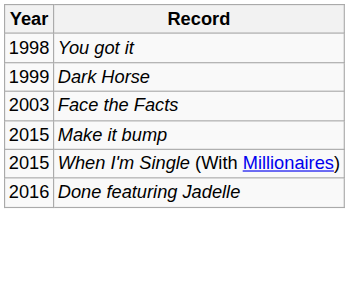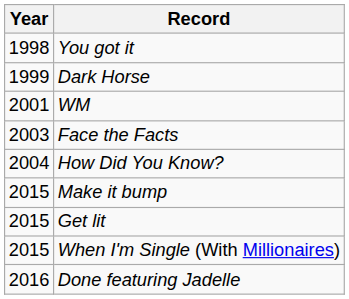 <table class="wikitable">
 <tr>
 <th>Year</th>
 <th>Record</th>
 </tr>
 <tr>
 <td>1998</td>
 <td><em>You got it</em></td>
 </tr>
 <tr>
 <td>1999</td>
 <td><em>Dark Horse</em></td>
 </tr>
 <tr>
+<td>2001</td>
+<td><em>WM</em></td>
+</tr>
+<tr>
 <td>2003</td>
 <td><em>Face the Facts</em></td>
 </tr>
 <tr>
+<td>2004</td>
+<td><em>How Did You Know?</em></td>
+</tr>
+<tr>
 <td>2015</td>
 <td><em>Make it bump</em></td>
+</tr>
+<tr>
+<td>2015</td>
+<td><em>Get lit</em></td>
 </tr>
 <tr>
 <td>2015</td>
 <td><em>When I'm Single</em> (With <a href='#'>Millionaires</a>)</td>
 </tr>
 <tr>
 <td>2016</td>
 <td><em>Done featuring Jadelle</em></td>
 </tr>
 </table>
